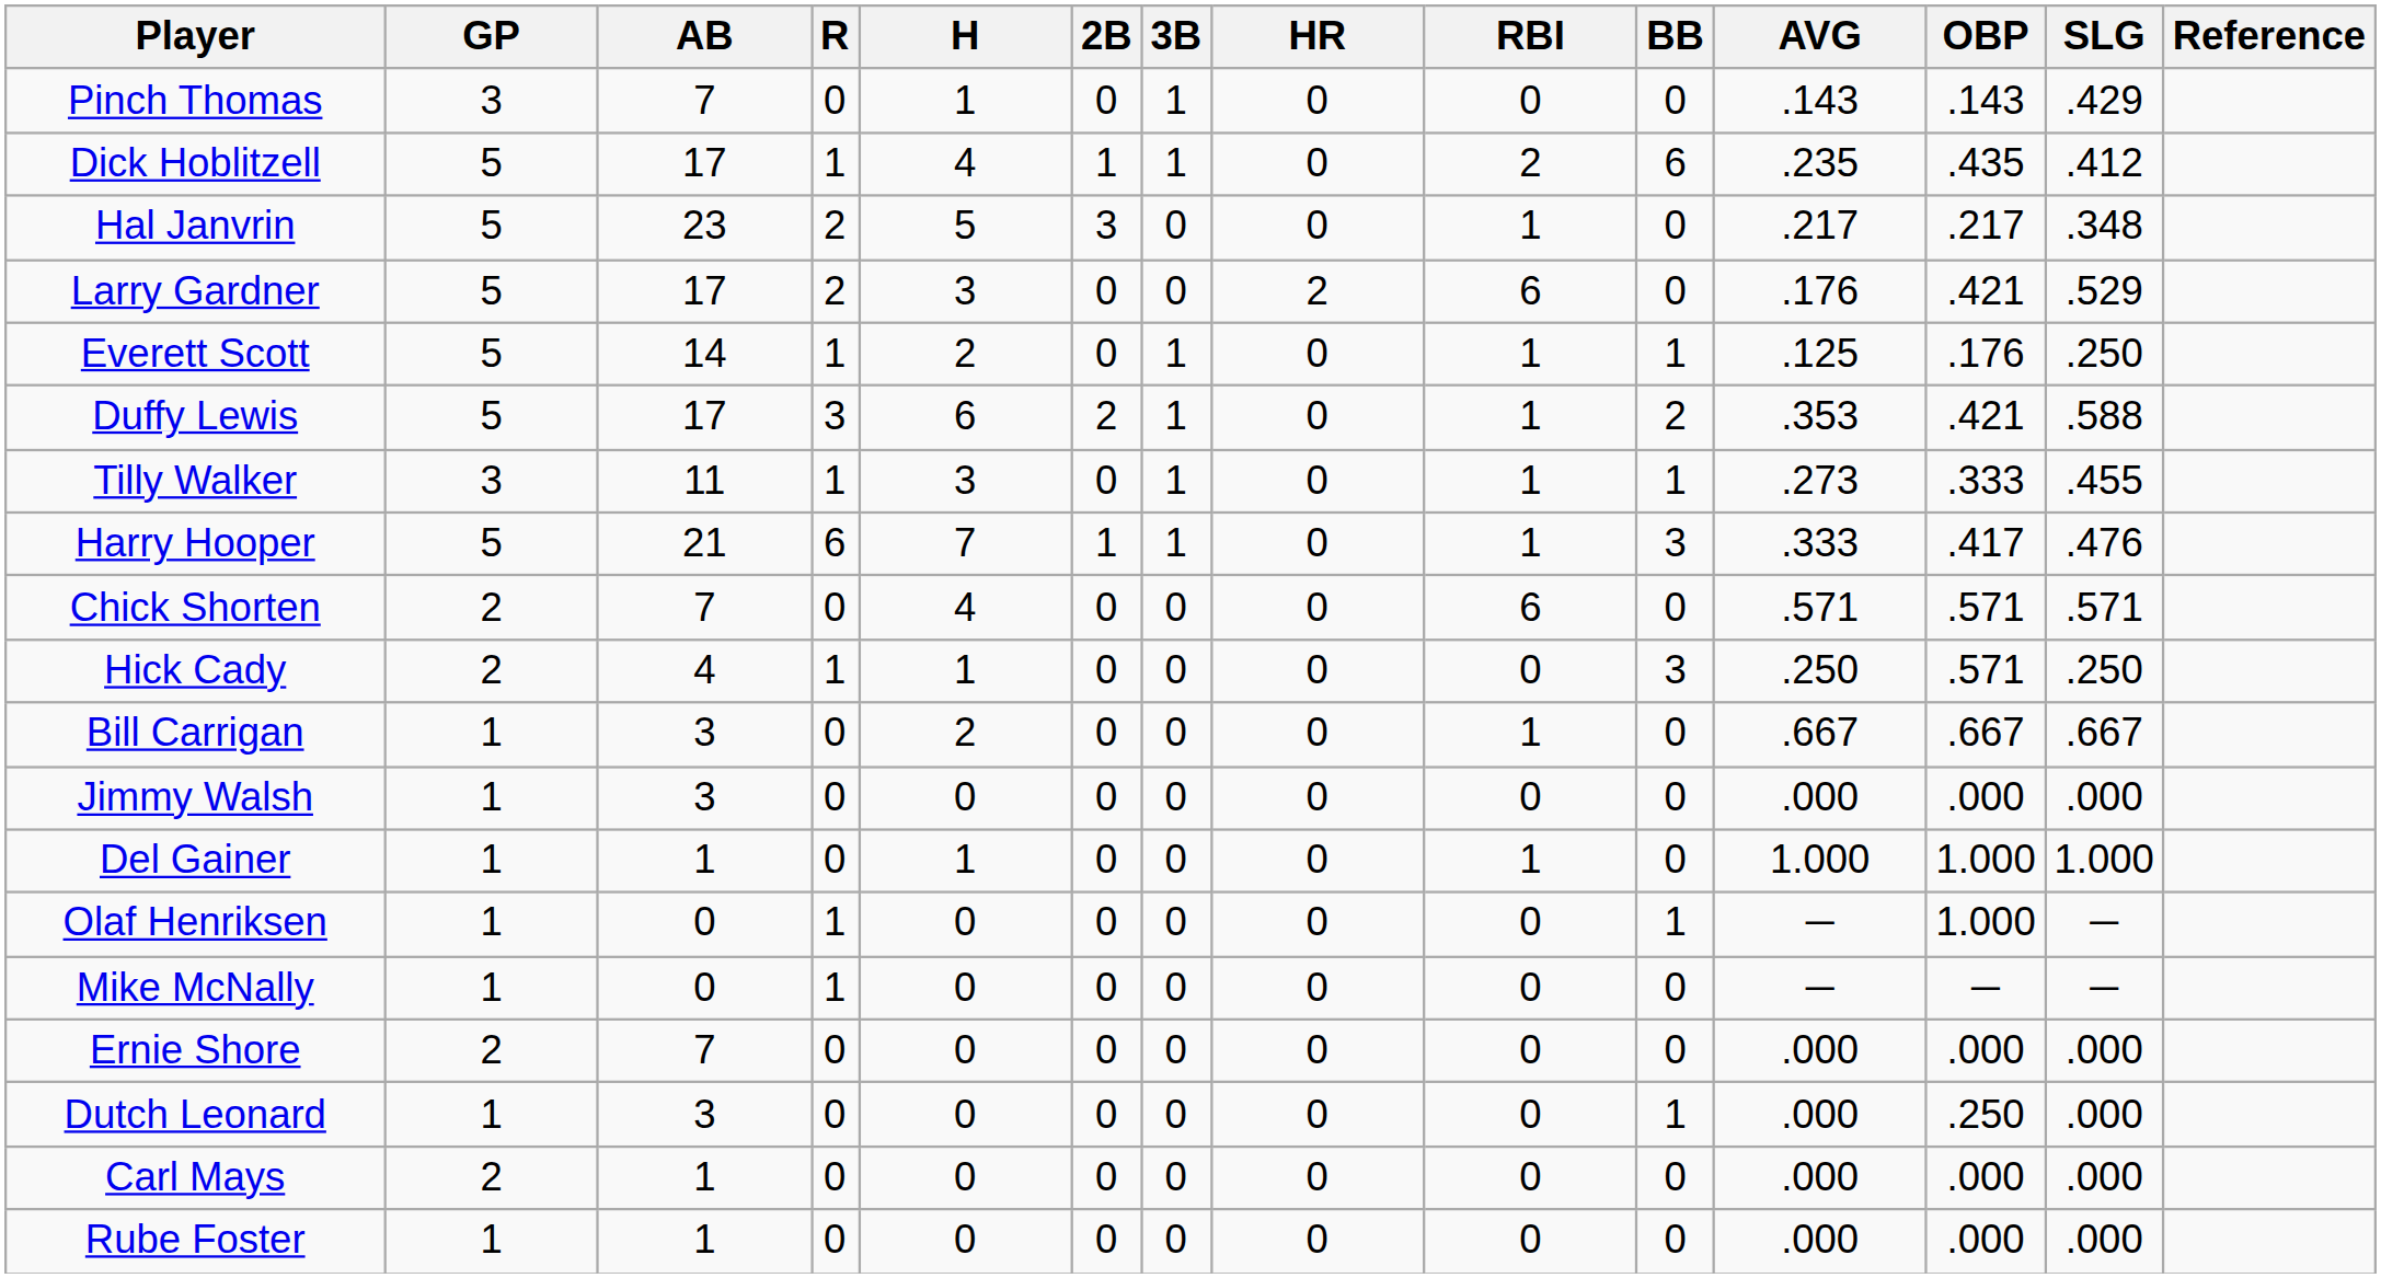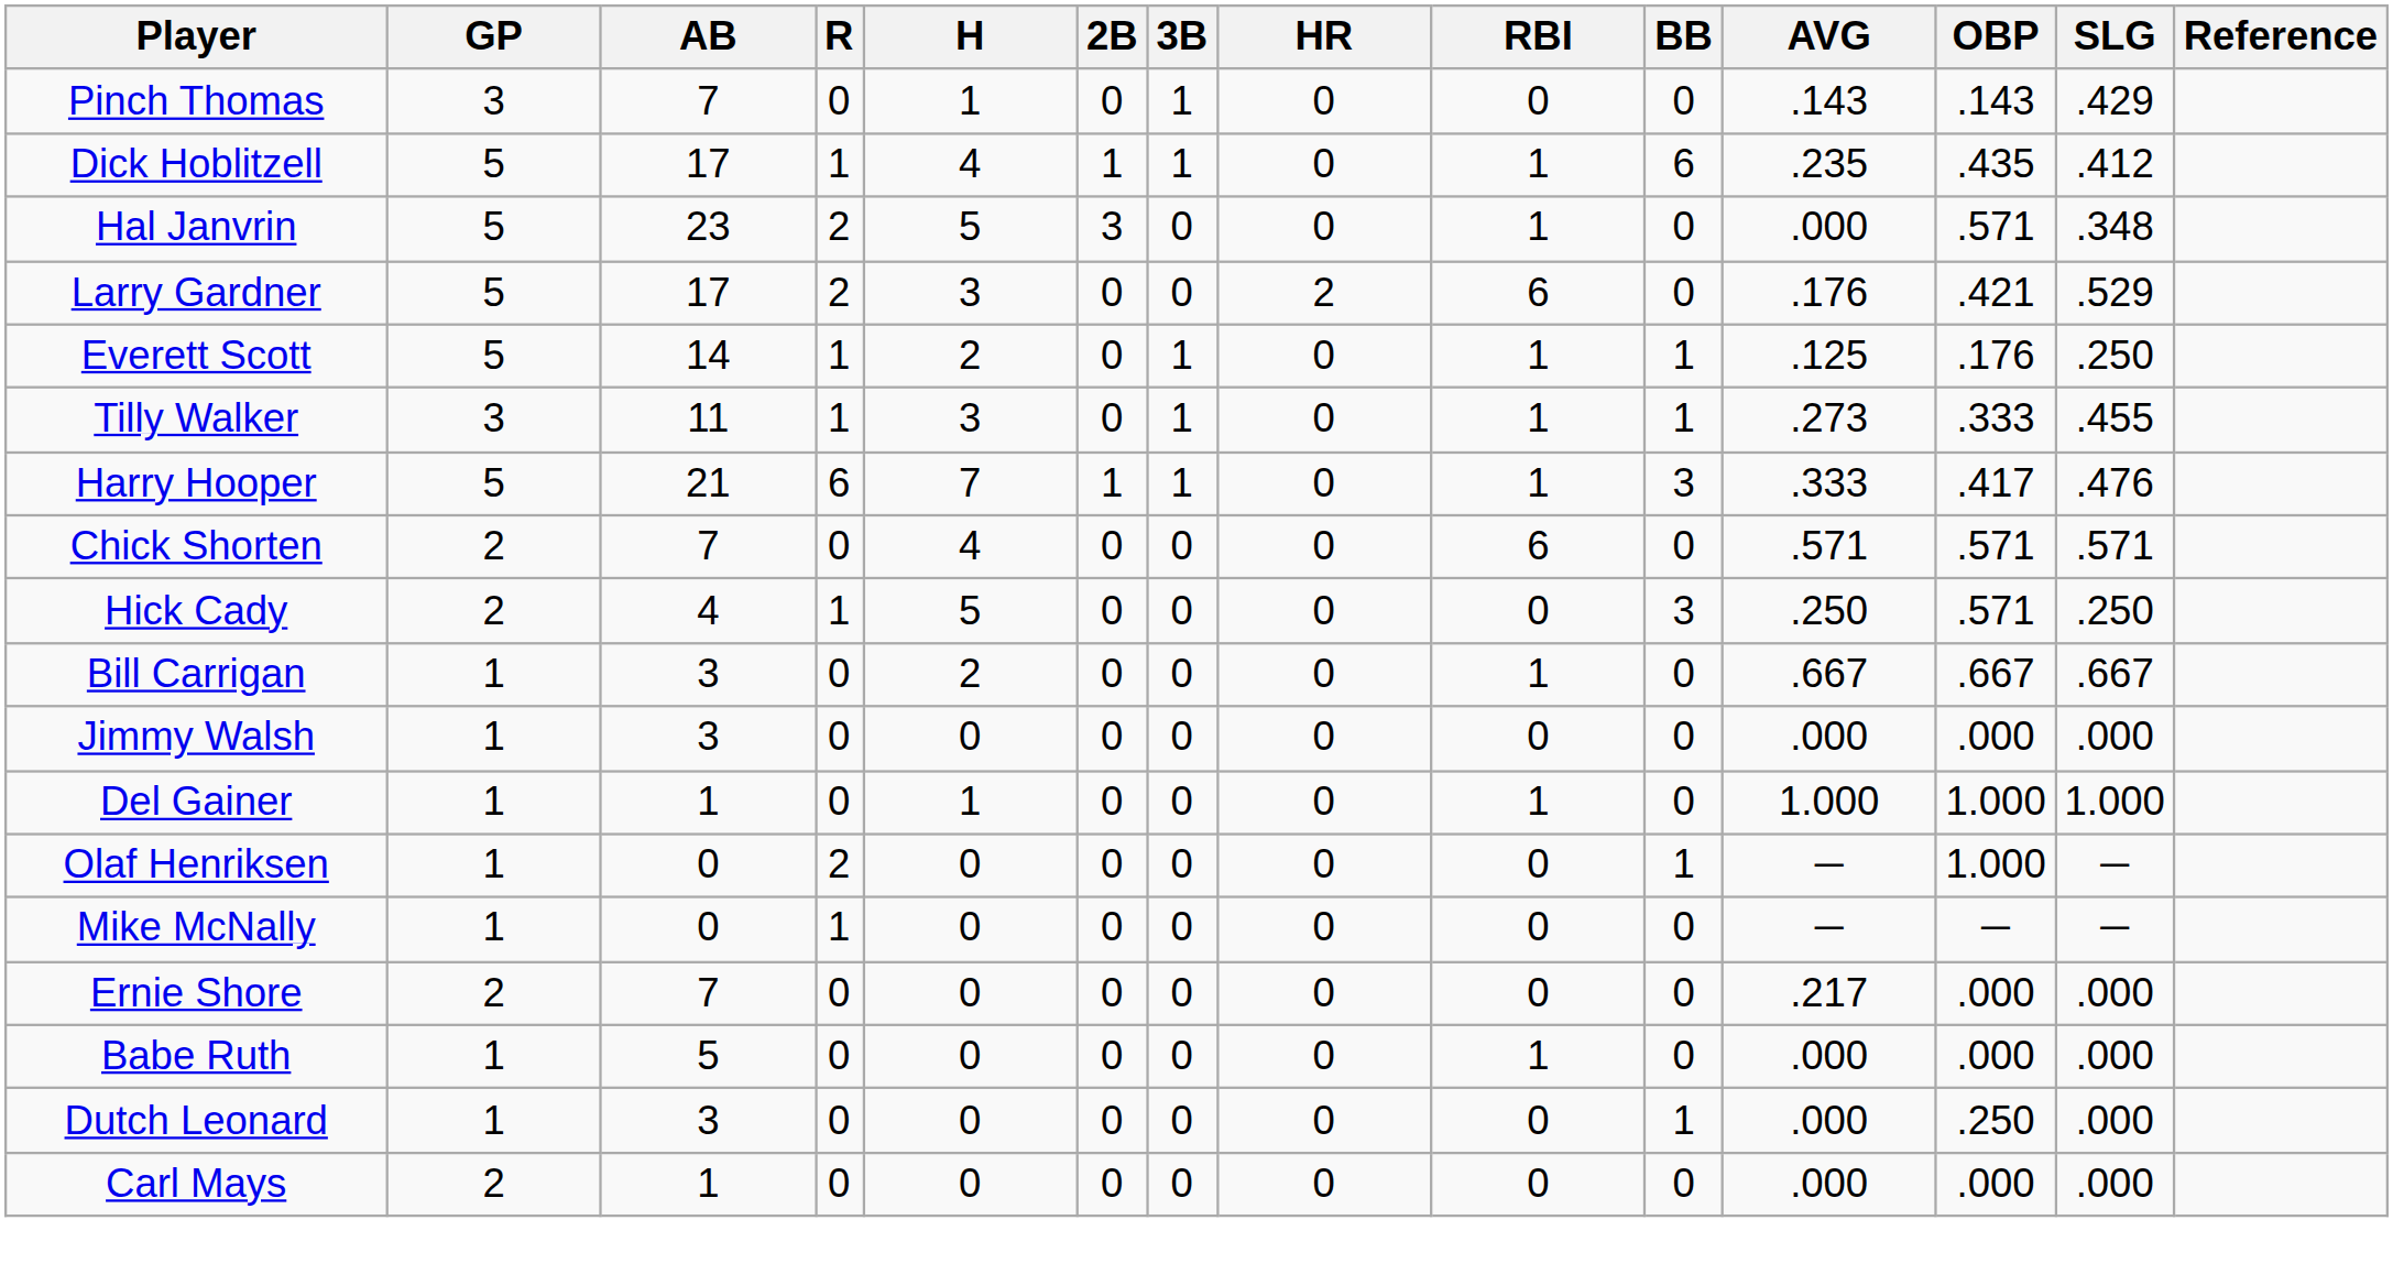 <table class="wikitable sortable" style="text-align:center">
 <tr>
 <th width="16%">Player</th>
 <th width="9%">GP</th>
 <th width="9%">AB</th>
 <th>R</th>
 <th width="9%">H</th>
 <th>2B</th>
 <th>3B</th>
 <th width="9%">HR</th>
 <th width="9%">RBI</th>
 <th>BB</th>
 <th width="9%">AVG</th>
 <th>OBP</th>
 <th>SLG</th>
 <th>Reference</th>
 </tr>
 <tr>
 <td><a href='#'>Pinch Thomas</a></td>
 <td>3</td>
 <td>7</td>
 <td>0</td>
 <td>1</td>
 <td>0</td>
 <td>1</td>
 <td>0</td>
 <td>0</td>
 <td>0</td>
 <td>.143</td>
 <td>.143</td>
 <td>.429</td>
 <td></td>
 </tr>
 <tr>
 <td><a href='#'>Dick Hoblitzell</a></td>
 <td>5</td>
 <td>17</td>
 <td>1</td>
 <td>4</td>
 <td>1</td>
 <td>1</td>
 <td>0</td>
-<td>2</td>
+<td>1</td>
 <td>6</td>
 <td>.235</td>
 <td>.435</td>
 <td>.412</td>
 <td></td>
 </tr>
 <tr>
 <td><a href='#'>Hal Janvrin</a></td>
 <td>5</td>
 <td>23</td>
 <td>2</td>
 <td>5</td>
 <td>3</td>
 <td>0</td>
 <td>0</td>
 <td>1</td>
 <td>0</td>
-<td>.217</td>
-<td>.217</td>
+<td>.000</td>
+<td>.571</td>
 <td>.348</td>
 <td></td>
 </tr>
 <tr>
 <td><a href='#'>Larry Gardner</a></td>
 <td>5</td>
 <td>17</td>
 <td>2</td>
 <td>3</td>
 <td>0</td>
 <td>0</td>
 <td>2</td>
 <td>6</td>
 <td>0</td>
 <td>.176</td>
 <td>.421</td>
 <td>.529</td>
 <td></td>
 </tr>
 <tr>
 <td><a href='#'>Everett Scott</a></td>
 <td>5</td>
 <td>14</td>
 <td>1</td>
 <td>2</td>
 <td>0</td>
 <td>1</td>
 <td>0</td>
 <td>1</td>
 <td>1</td>
 <td>.125</td>
 <td>.176</td>
 <td>.250</td>
-<td></td>
-</tr>
-<tr>
-<td><a href='#'>Duffy Lewis</a></td>
-<td>5</td>
-<td>17</td>
-<td>3</td>
-<td>6</td>
-<td>2</td>
-<td>1</td>
-<td>0</td>
-<td>1</td>
-<td>2</td>
-<td>.353</td>
-<td>.421</td>
-<td>.588</td>
 <td></td>
 </tr>
 <tr>
 <td><a href='#'>Tilly Walker</a></td>
 <td>3</td>
 <td>11</td>
 <td>1</td>
 <td>3</td>
 <td>0</td>
 <td>1</td>
 <td>0</td>
 <td>1</td>
 <td>1</td>
 <td>.273</td>
 <td>.333</td>
 <td>.455</td>
 <td></td>
 </tr>
 <tr>
 <td><a href='#'>Harry Hooper</a></td>
 <td>5</td>
 <td>21</td>
 <td>6</td>
 <td>7</td>
 <td>1</td>
 <td>1</td>
 <td>0</td>
 <td>1</td>
 <td>3</td>
 <td>.333</td>
 <td>.417</td>
 <td>.476</td>
 <td></td>
 </tr>
 <tr>
 <td><a href='#'>Chick Shorten</a></td>
 <td>2</td>
 <td>7</td>
 <td>0</td>
 <td>4</td>
 <td>0</td>
 <td>0</td>
 <td>0</td>
 <td>6</td>
 <td>0</td>
 <td>.571</td>
 <td>.571</td>
 <td>.571</td>
 <td></td>
 </tr>
 <tr>
 <td><a href='#'>Hick Cady</a></td>
 <td>2</td>
 <td>4</td>
 <td>1</td>
-<td>1</td>
+<td>5</td>
 <td>0</td>
 <td>0</td>
 <td>0</td>
 <td>0</td>
 <td>3</td>
 <td>.250</td>
 <td>.571</td>
 <td>.250</td>
 <td></td>
 </tr>
 <tr>
 <td><a href='#'>Bill Carrigan</a></td>
 <td>1</td>
 <td>3</td>
 <td>0</td>
 <td>2</td>
 <td>0</td>
 <td>0</td>
 <td>0</td>
 <td>1</td>
 <td>0</td>
 <td>.667</td>
 <td>.667</td>
 <td>.667</td>
 <td></td>
 </tr>
 <tr>
 <td><a href='#'>Jimmy Walsh</a></td>
 <td>1</td>
 <td>3</td>
 <td>0</td>
 <td>0</td>
 <td>0</td>
 <td>0</td>
 <td>0</td>
 <td>0</td>
 <td>0</td>
 <td>.000</td>
 <td>.000</td>
 <td>.000</td>
 <td></td>
 </tr>
 <tr>
 <td><a href='#'>Del Gainer</a></td>
 <td>1</td>
 <td>1</td>
 <td>0</td>
 <td>1</td>
 <td>0</td>
 <td>0</td>
 <td>0</td>
 <td>1</td>
 <td>0</td>
 <td>1.000</td>
 <td>1.000</td>
 <td>1.000</td>
 <td></td>
 </tr>
 <tr>
 <td><a href='#'>Olaf Henriksen</a></td>
 <td>1</td>
 <td>0</td>
-<td>1</td>
+<td>2</td>
 <td>0</td>
 <td>0</td>
 <td>0</td>
 <td>0</td>
 <td>0</td>
 <td>1</td>
 <td>─</td>
 <td>1.000</td>
 <td>─</td>
 <td></td>
 </tr>
 <tr>
 <td><a href='#'>Mike McNally</a></td>
 <td>1</td>
 <td>0</td>
 <td>1</td>
 <td>0</td>
 <td>0</td>
 <td>0</td>
 <td>0</td>
 <td>0</td>
 <td>0</td>
 <td>─</td>
 <td>─</td>
 <td>─</td>
 <td></td>
 </tr>
 <tr>
 <td><a href='#'>Ernie Shore</a></td>
 <td>2</td>
 <td>7</td>
 <td>0</td>
 <td>0</td>
 <td>0</td>
 <td>0</td>
 <td>0</td>
 <td>0</td>
 <td>0</td>
+<td>.217</td>
+<td>.000</td>
+<td>.000</td>
+<td></td>
+</tr>
+<tr>
+<td><a href='#'>Babe Ruth</a></td>
+<td>1</td>
+<td>5</td>
+<td>0</td>
+<td>0</td>
+<td>0</td>
+<td>0</td>
+<td>0</td>
+<td>1</td>
+<td>0</td>
 <td>.000</td>
 <td>.000</td>
 <td>.000</td>
 <td></td>
 </tr>
 <tr>
 <td><a href='#'>Dutch Leonard</a></td>
 <td>1</td>
 <td>3</td>
 <td>0</td>
 <td>0</td>
 <td>0</td>
 <td>0</td>
 <td>0</td>
 <td>0</td>
 <td>1</td>
 <td>.000</td>
 <td>.250</td>
 <td>.000</td>
 <td></td>
 </tr>
 <tr>
 <td><a href='#'>Carl Mays</a></td>
 <td>2</td>
 <td>1</td>
 <td>0</td>
 <td>0</td>
 <td>0</td>
 <td>0</td>
 <td>0</td>
 <td>0</td>
 <td>0</td>
 <td>.000</td>
 <td>.000</td>
 <td>.000</td>
 <td></td>
 </tr>
-<tr>
-<td><a href='#'>Rube Foster</a></td>
-<td>1</td>
-<td>1</td>
-<td>0</td>
-<td>0</td>
-<td>0</td>
-<td>0</td>
-<td>0</td>
-<td>0</td>
-<td>0</td>
-<td>.000</td>
-<td>.000</td>
-<td>.000</td>
-<td></td>
-</tr>
 </table>
